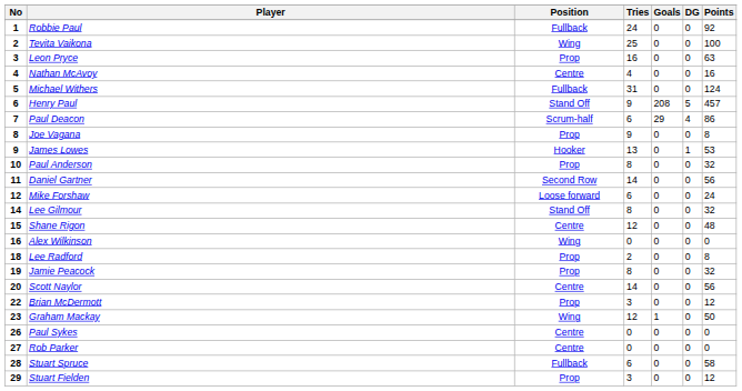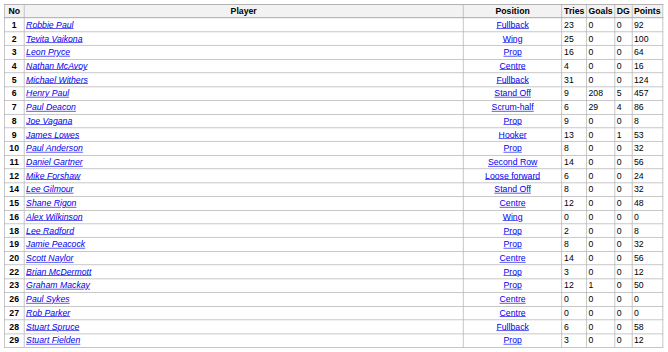 <table class="wikitable sortable" width="65%" style="font-size:85%">
 <tr bgcolor="#efefef">
 </tr>
 <tr bgcolor="#efefef">
 <th width=3%>No</th>
 <th !width=47%>Player</th>
 <th width=15%>Position</th>
 <th width="20">Tries</th>
 <th width="20">Goals</th>
 <th width="20">DG</th>
 <th width="20">Points</th>
 </tr>
 <tr bgcolor=#FFFFFF>
 </tr>
 <tr bgcolor=#FFFFFF>
 <td align=center><strong>1</strong></td>
 <td><em><a href='#'>Robbie Paul</a></em></td>
 <td align=center><a href='#'>Fullback</a></td>
-<td align=centre>24</td>
+<td align=centre>23</td>
 <td align=centre>0</td>
 <td align=centre>0</td>
 <td align=centre>92</td>
 </tr>
 <tr bgcolor=#FFFFFF>
 <td align=center><strong>2</strong></td>
 <td><em><a href='#'>Tevita Vaikona</a></em></td>
 <td align=center><a href='#'>Wing</a></td>
 <td align=centre>25</td>
 <td align=centre>0</td>
 <td align=centre>0</td>
 <td align=centre>100</td>
 </tr>
 <tr bgcolor=#FFFFFF>
 <td align=center><strong>3</strong></td>
 <td><em><a href='#'>Leon Pryce</a></em></td>
 <td align=center><a href='#'>Prop</a></td>
 <td align=centre>16</td>
 <td align=centre>0</td>
 <td align=centre>0</td>
-<td align=centre>63</td>
+<td align=centre>64</td>
 </tr>
 <tr bgcolor=#FFFFFF>
 <td align=center><strong>4</strong></td>
 <td><em><a href='#'>Nathan McAvoy</a></em></td>
 <td align=center><a href='#'>Centre</a></td>
 <td align=centre>4</td>
 <td align=centre>0</td>
 <td align=centre>0</td>
 <td align=centre>16</td>
 </tr>
 <tr bgcolor=#FFFFFF>
 <td align=center><strong>5</strong></td>
 <td><em><a href='#'>Michael Withers</a></em></td>
 <td align=center><a href='#'>Fullback</a></td>
 <td align=centre>31</td>
 <td align=centre>0</td>
 <td align=centre>0</td>
 <td align=centre>124</td>
 </tr>
 <tr bgcolor=#FFFFFF>
 <td align=center><strong>6</strong></td>
 <td><em><a href='#'>Henry Paul</a></em></td>
 <td align=center><a href='#'>Stand Off</a></td>
 <td align=centre>9</td>
 <td align=centre>208</td>
 <td align=centre>5</td>
 <td align=centre>457</td>
 </tr>
 <tr bgcolor=#FFFFFF>
 <td align=center><strong>7</strong></td>
 <td><em><a href='#'>Paul Deacon</a></em></td>
 <td align=center><a href='#'>Scrum-half</a></td>
 <td align=centre>6</td>
 <td align=centre>29</td>
 <td align=centre>4</td>
 <td align=centre>86</td>
 </tr>
 <tr bgcolor=#FFFFFF>
 <td align=center><strong>8</strong></td>
 <td><em><a href='#'>Joe Vagana</a></em></td>
 <td align=center><a href='#'>Prop</a></td>
 <td align=centre>9</td>
 <td align=centre>0</td>
 <td align=centre>0</td>
 <td align=centre>8</td>
 </tr>
 <tr bgcolor=#FFFFFF>
 <td align=center><strong>9</strong></td>
 <td><em><a href='#'>James Lowes</a></em></td>
 <td align=center><a href='#'>Hooker</a></td>
 <td align=centre>13</td>
 <td align=centre>0</td>
 <td align=centre>1</td>
 <td align=centre>53</td>
 </tr>
 <tr bgcolor=#FFFFFF>
 <td align=center><strong>10</strong></td>
 <td><em><a href='#'>Paul Anderson</a></em></td>
 <td align=center><a href='#'>Prop</a></td>
 <td align=centre>8</td>
 <td align=centre>0</td>
 <td align=centre>0</td>
 <td align=centre>32</td>
 </tr>
 <tr bgcolor=#FFFFFF>
 <td align=center><strong>11</strong></td>
 <td><em><a href='#'>Daniel Gartner</a></em></td>
 <td align=center><a href='#'>Second Row</a></td>
 <td align=centre>14</td>
 <td align=centre>0</td>
 <td align=centre>0</td>
 <td align=centre>56</td>
 </tr>
 <tr bgcolor=#FFFFFF>
 <td align=center><strong>12</strong></td>
 <td><em><a href='#'>Mike Forshaw</a></em></td>
 <td align=center><a href='#'>Loose forward</a></td>
 <td align=centre>6</td>
 <td align=centre>0</td>
 <td align=centre>0</td>
 <td align=centre>24</td>
 </tr>
 <tr bgcolor=#FFFFFF>
 <td align=center><strong>14</strong></td>
 <td><em><a href='#'>Lee Gilmour</a></em></td>
 <td align=center><a href='#'>Stand Off</a></td>
 <td align=centre>8</td>
 <td align=centre>0</td>
 <td align=centre>0</td>
 <td align=centre>32</td>
 </tr>
 <tr bgcolor=#FFFFFF>
 <td align=center><strong>15</strong></td>
 <td><em><a href='#'>Shane Rigon</a></em></td>
 <td align=center><a href='#'>Centre</a></td>
 <td align=centre>12</td>
 <td align=centre>0</td>
 <td align=centre>0</td>
 <td align=centre>48</td>
 </tr>
 <tr bgcolor=#FFFFFF>
 <td align=center><strong>16</strong></td>
 <td><em><a href='#'>Alex Wilkinson</a></em></td>
 <td align=center><a href='#'>Wing</a></td>
 <td align=centre>0</td>
 <td align=centre>0</td>
 <td align=centre>0</td>
 <td align=centre>0</td>
 </tr>
 <tr bgcolor=#FFFFFF>
 <td align=center><strong>18</strong></td>
 <td><em><a href='#'>Lee Radford</a></em></td>
 <td align=center><a href='#'>Prop</a></td>
 <td align=centre>2</td>
 <td align=centre>0</td>
 <td align=centre>0</td>
 <td align=centre>8</td>
 </tr>
 <tr bgcolor=#FFFFFF>
 <td align=center><strong>19</strong></td>
 <td><em><a href='#'>Jamie Peacock</a></em></td>
 <td align=center><a href='#'>Prop</a></td>
 <td align=centre>8</td>
 <td align=centre>0</td>
 <td align=centre>0</td>
 <td align=centre>32</td>
 </tr>
 <tr bgcolor=#FFFFFF>
 <td align=center><strong>20</strong></td>
 <td><em><a href='#'>Scott Naylor</a></em></td>
 <td align=center><a href='#'>Centre</a></td>
 <td align=centre>14</td>
 <td align=centre>0</td>
 <td align=centre>0</td>
 <td align=centre>56</td>
 </tr>
 <tr bgcolor=#FFFFFF>
 <td align=center><strong>22</strong></td>
 <td><em><a href='#'>Brian McDermott</a></em></td>
 <td align=center><a href='#'>Prop</a></td>
 <td align=centre>3</td>
 <td align=centre>0</td>
 <td align=centre>0</td>
 <td align=centre>12</td>
 </tr>
 <tr bgcolor=#FFFFFF>
 <td align=center><strong>23</strong></td>
 <td><em><a href='#'>Graham Mackay</a></em></td>
-<td align=center><a href='#'>Wing</a></td>
+<td align=center><a href='#'>Prop</a></td>
 <td align=centre>12</td>
 <td align=centre>1</td>
 <td align=centre>0</td>
 <td align=centre>50</td>
 </tr>
 <tr bgcolor=#FFFFFF>
 <td align=center><strong>26</strong></td>
 <td><em><a href='#'>Paul Sykes</a></em></td>
 <td align=center><a href='#'>Centre</a></td>
 <td align=centre>0</td>
 <td align=centre>0</td>
 <td align=centre>0</td>
 <td align=centre>0</td>
 </tr>
 <tr bgcolor=#FFFFFF>
 <td align=center><strong>27</strong></td>
 <td><em><a href='#'>Rob Parker</a></em></td>
 <td align=center><a href='#'>Centre</a></td>
 <td align=centre>0</td>
 <td align=centre>0</td>
 <td align=centre>0</td>
 <td align=centre>0</td>
 </tr>
 <tr bgcolor=#FFFFFF>
 <td align=center><strong>28</strong></td>
 <td><em><a href='#'>Stuart Spruce</a></em></td>
 <td align=center><a href='#'>Fullback</a></td>
 <td align=centre>6</td>
 <td align=centre>0</td>
 <td align=centre>0</td>
 <td align=centre>58</td>
 </tr>
 <tr bgcolor=#FFFFFF>
 <td align=center><strong>29</strong></td>
 <td><em><a href='#'>Stuart Fielden</a></em></td>
 <td align=center><a href='#'>Prop</a></td>
 <td align=centre>3</td>
 <td align=centre>0</td>
 <td align=centre>0</td>
 <td align=centre>12</td>
 </tr>
 </table>
